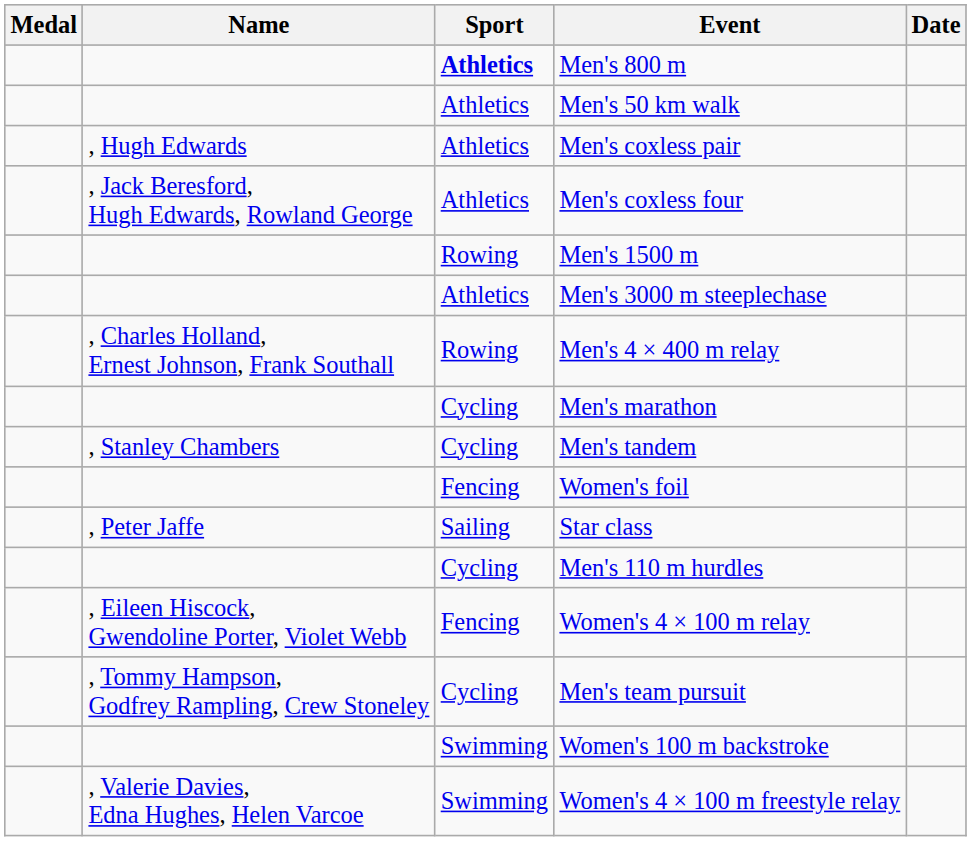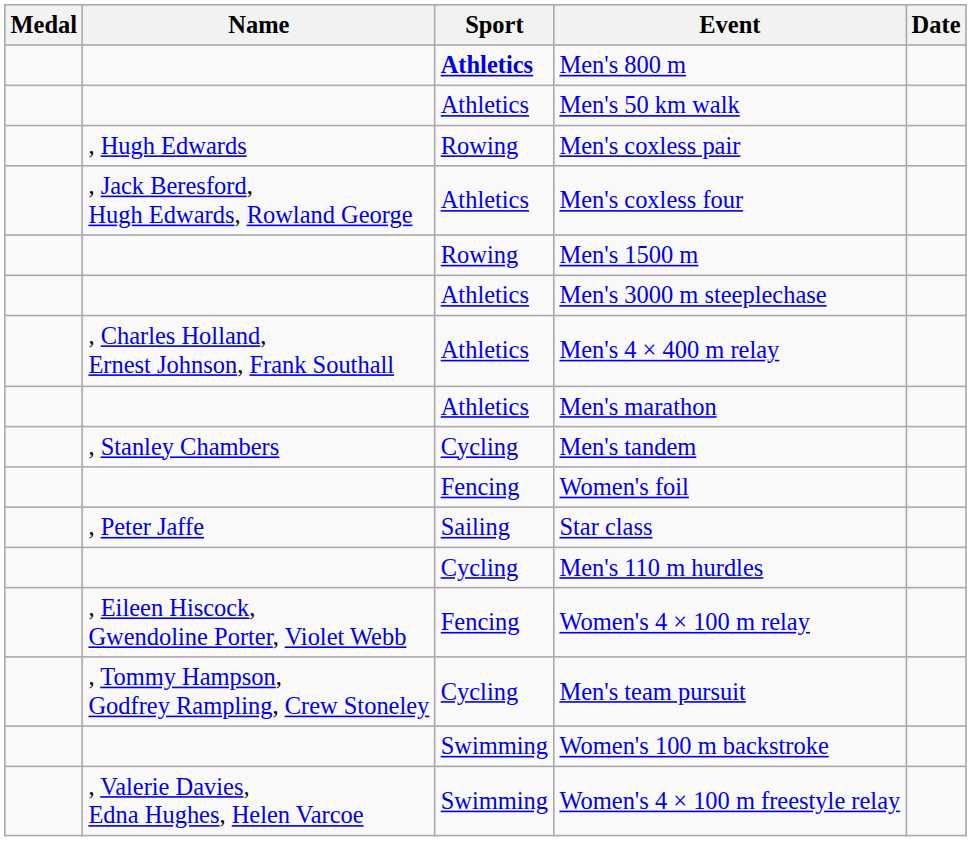 <table class="wikitable sortable" style="font-size:95%">
 <tr>
 <th>Medal</th>
 <th>Name</th>
 <th>Sport</th>
 <th>Event</th>
 <th>Date</th>
 </tr>
 <tr>
 <td></td>
 <td></td>
 <td><strong><a href='#'>Athletics</a></strong></td>
 <td><a href='#'>Men's 800 m</a></td>
 <td></td>
 </tr>
 <tr>
 <td></td>
 <td></td>
 <td><a href='#'>Athletics</a></td>
 <td><a href='#'>Men's 50 km walk</a></td>
 <td></td>
 </tr>
 <tr>
 <td></td>
 <td>, <a href='#'>Hugh Edwards</a></td>
-<td><a href='#'>Athletics</a></td>
+<td><a href='#'>Rowing</a></td>
 <td><a href='#'>Men's coxless pair</a></td>
 <td></td>
 </tr>
 <tr>
 <td></td>
 <td>, <a href='#'>Jack Beresford</a>,<br><a href='#'>Hugh Edwards</a>, <a href='#'>Rowland George</a></td>
 <td><a href='#'>Athletics</a></td>
 <td><a href='#'>Men's coxless four</a></td>
 <td></td>
 </tr>
 <tr>
 <td></td>
 <td></td>
 <td><a href='#'>Rowing</a></td>
 <td><a href='#'>Men's 1500 m</a></td>
 <td></td>
 </tr>
 <tr>
 <td></td>
 <td></td>
 <td><a href='#'>Athletics</a></td>
 <td><a href='#'>Men's 3000 m steeplechase</a></td>
 <td></td>
 </tr>
 <tr>
 <td></td>
 <td>, <a href='#'>Charles Holland</a>,<br><a href='#'>Ernest Johnson</a>, <a href='#'>Frank Southall</a></td>
-<td><a href='#'>Rowing</a></td>
+<td><a href='#'>Athletics</a></td>
 <td><a href='#'>Men's 4 × 400 m relay</a></td>
 <td></td>
 </tr>
 <tr>
 <td></td>
 <td></td>
-<td><a href='#'>Cycling</a></td>
+<td><a href='#'>Athletics</a></td>
 <td><a href='#'>Men's marathon</a></td>
 <td></td>
 </tr>
 <tr>
 <td></td>
 <td>, <a href='#'>Stanley Chambers</a></td>
 <td><a href='#'>Cycling</a></td>
 <td><a href='#'>Men's tandem</a></td>
 <td></td>
 </tr>
 <tr>
 <td></td>
 <td></td>
 <td><a href='#'>Fencing</a></td>
 <td><a href='#'>Women's foil</a></td>
 <td></td>
 </tr>
 <tr>
 <td></td>
 <td>, <a href='#'>Peter Jaffe</a></td>
 <td><a href='#'>Sailing</a></td>
 <td><a href='#'>Star class</a></td>
 <td></td>
 </tr>
 <tr>
 <td></td>
 <td></td>
 <td><a href='#'>Cycling</a></td>
 <td><a href='#'>Men's 110 m hurdles</a></td>
 <td></td>
 </tr>
 <tr>
 <td></td>
 <td>, <a href='#'>Eileen Hiscock</a>,<br><a href='#'>Gwendoline Porter</a>, <a href='#'>Violet Webb</a></td>
 <td><a href='#'>Fencing</a></td>
 <td><a href='#'>Women's 4 × 100 m relay</a></td>
 <td></td>
 </tr>
 <tr>
 <td></td>
 <td>, <a href='#'>Tommy Hampson</a>,<br><a href='#'>Godfrey Rampling</a>, <a href='#'>Crew Stoneley</a></td>
 <td><a href='#'>Cycling</a></td>
 <td><a href='#'>Men's team pursuit</a></td>
 <td></td>
 </tr>
 <tr>
 <td></td>
 <td></td>
 <td><a href='#'>Swimming</a></td>
 <td><a href='#'>Women's 100 m backstroke</a></td>
 <td></td>
 </tr>
 <tr>
 <td></td>
 <td>, <a href='#'>Valerie Davies</a>,<br><a href='#'>Edna Hughes</a>, <a href='#'>Helen Varcoe</a></td>
 <td><a href='#'>Swimming</a></td>
 <td><a href='#'>Women's 4 × 100 m freestyle relay</a></td>
 <td></td>
 </tr>
 </table>
